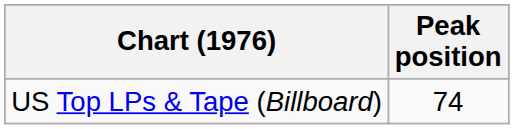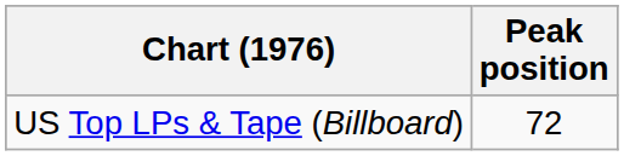 <table class="wikitable">
 <tr>
 <th>Chart (1976)</th>
 <th>Peak<br>position</th>
 </tr>
 <tr>
 <td>US <a href='#'>Top LPs & Tape</a> (<em>Billboard</em>)</td>
-<td align="center">74</td>
+<td align="center">72</td>
 </tr>
 </table>
